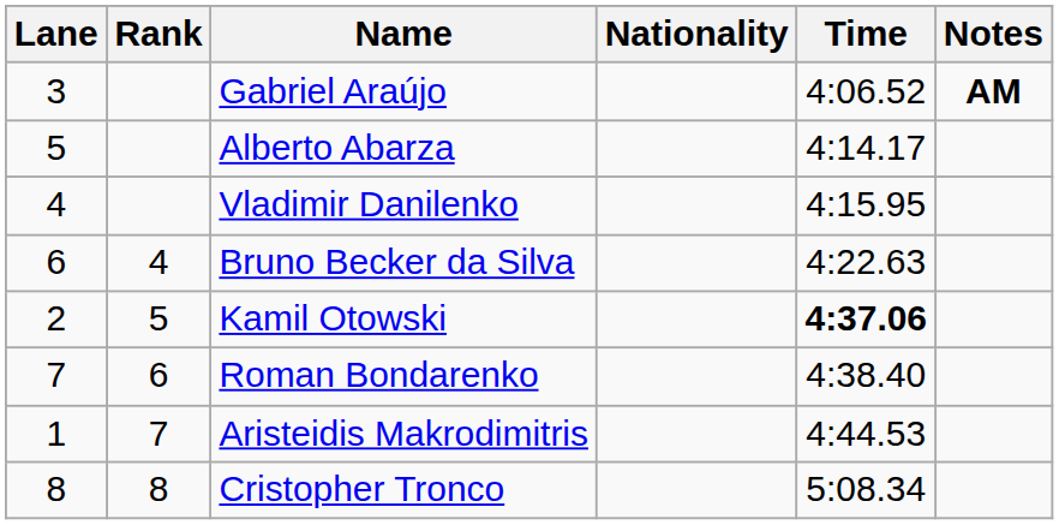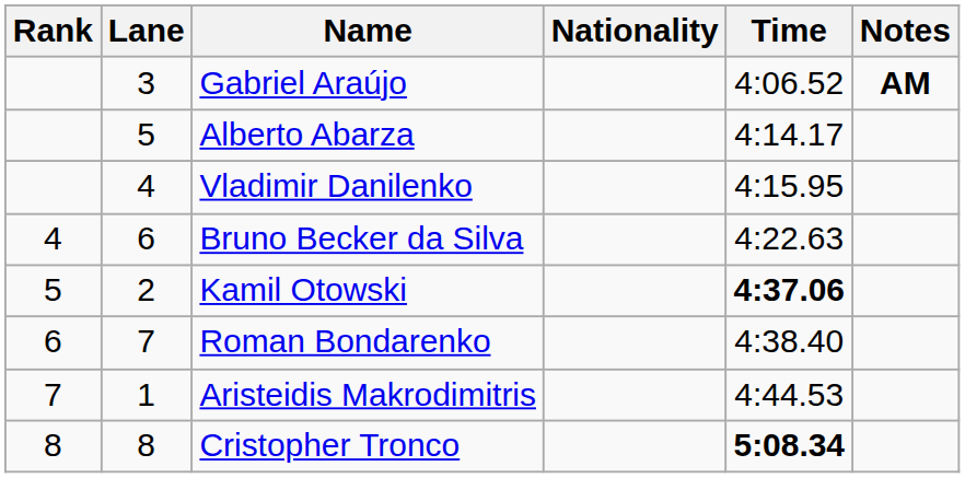 <table class="wikitable sortable" style="text-align:center">
 <tr>
+<th>Rank</th>
 <th>Lane</th>
-<th>Rank</th>
 <th>Name</th>
 <th>Nationality</th>
 <th>Time</th>
 <th>Notes</th>
 </tr>
 <tr>
+<td></td>
 <td>3</td>
-<td></td>
 <td align=left><a href='#'>Gabriel Araújo</a></td>
 <td align=left></td>
 <td>4:06.52</td>
 <td><strong>AM</strong></td>
 </tr>
 <tr>
+<td></td>
 <td>5</td>
-<td></td>
 <td align=left><a href='#'>Alberto Abarza</a></td>
 <td align=left></td>
 <td>4:14.17</td>
 <td></td>
 </tr>
 <tr>
+<td></td>
 <td>4</td>
-<td></td>
 <td align=left><a href='#'>Vladimir Danilenko</a></td>
 <td align=left></td>
 <td>4:15.95</td>
 <td></td>
 </tr>
 <tr>
+<td>4</td>
 <td>6</td>
-<td>4</td>
 <td align=left><a href='#'>Bruno Becker da Silva</a></td>
 <td align=left></td>
 <td>4:22.63</td>
 <td></td>
 </tr>
 <tr>
+<td>5</td>
 <td>2</td>
-<td>5</td>
 <td align=left><a href='#'>Kamil Otowski</a></td>
 <td align=left></td>
 <td><strong>4:37.06</strong></td>
 <td></td>
 </tr>
 <tr>
+<td>6</td>
 <td>7</td>
-<td>6</td>
 <td align=left><a href='#'>Roman Bondarenko</a></td>
 <td align=left></td>
 <td>4:38.40</td>
 <td></td>
 </tr>
 <tr>
+<td>7</td>
 <td>1</td>
-<td>7</td>
 <td align=left><a href='#'>Aristeidis Makrodimitris</a></td>
 <td align=left></td>
 <td>4:44.53</td>
 <td></td>
 </tr>
 <tr>
 <td>8</td>
 <td>8</td>
 <td align=left><a href='#'>Cristopher Tronco</a></td>
 <td align=left></td>
-<td>5:08.34</td>
+<td><strong>5:08.34</strong></td>
 <td></td>
 </tr>
 </table>
